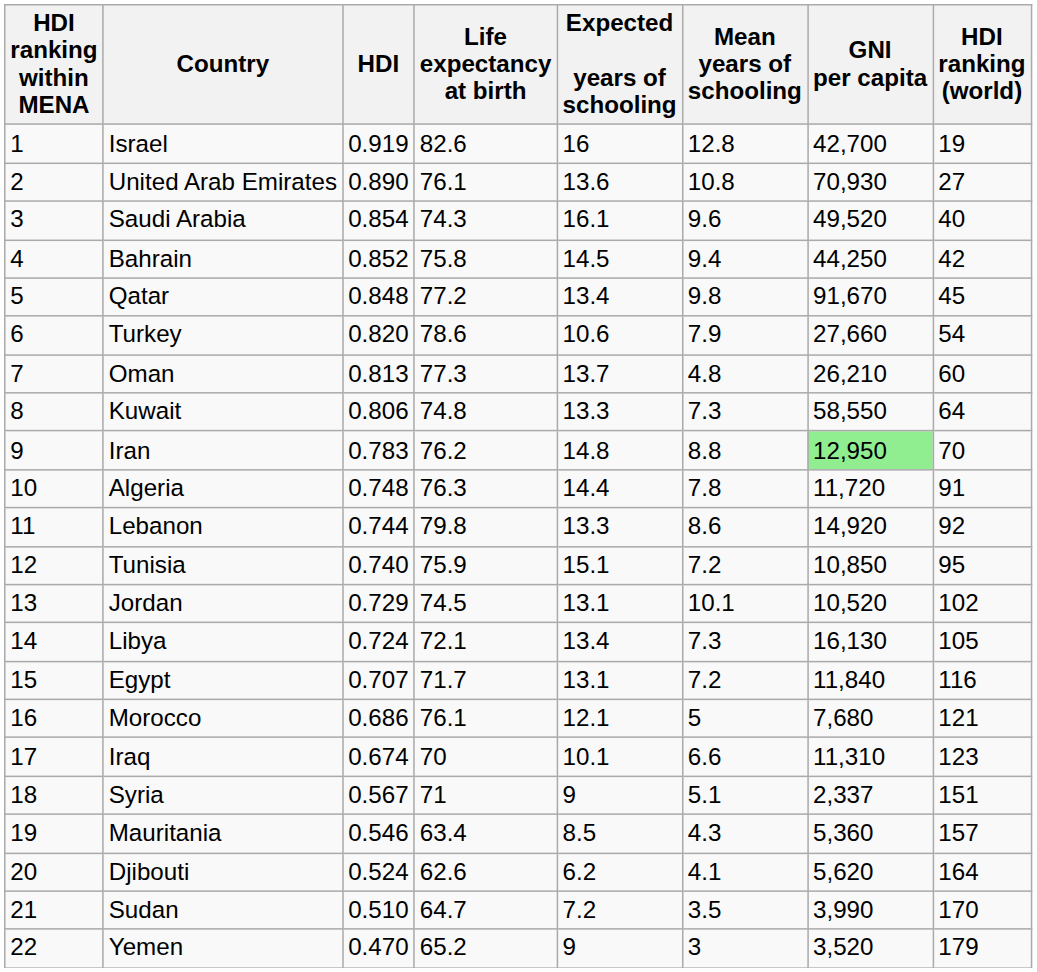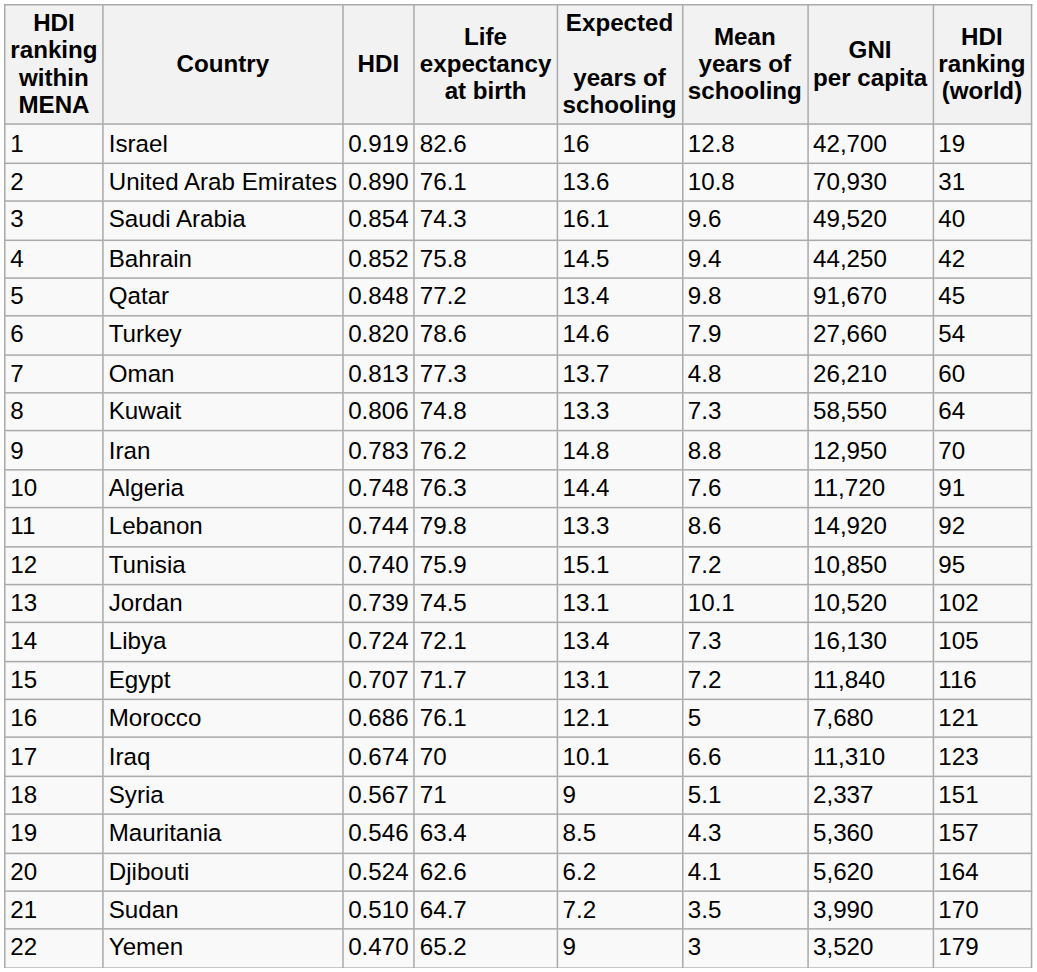 <table class="wikitable">
 <tr>
 <th>HDI<br>ranking<br>within<br>MENA</th>
 <th>Country</th>
 <th>HDI</th>
 <th>Life<br>expectancy<br>at birth</th>
 <th>Expected<br><br>years of<br>schooling</th>
 <th>Mean<br>years of<br>schooling</th>
 <th>GNI<br>per capita</th>
 <th>HDI<br>ranking<br>(world)</th>
 </tr>
 <tr>
 <td>1</td>
 <td>Israel</td>
 <td>0.919</td>
 <td>82.6</td>
 <td>16</td>
 <td>12.8</td>
 <td>42,700</td>
 <td>19</td>
 </tr>
 <tr>
 <td>2</td>
 <td>United Arab Emirates</td>
 <td>0.890</td>
 <td>76.1</td>
 <td>13.6</td>
 <td>10.8</td>
 <td>70,930</td>
-<td>27</td>
+<td>31</td>
 </tr>
 <tr>
 <td>3</td>
 <td>Saudi Arabia</td>
 <td>0.854</td>
 <td>74.3</td>
 <td>16.1</td>
 <td>9.6</td>
 <td>49,520</td>
 <td>40</td>
 </tr>
 <tr>
 <td>4</td>
 <td>Bahrain</td>
 <td>0.852</td>
 <td>75.8</td>
 <td>14.5</td>
 <td>9.4</td>
 <td>44,250</td>
 <td>42</td>
 </tr>
 <tr>
 <td>5</td>
 <td>Qatar</td>
 <td>0.848</td>
 <td>77.2</td>
 <td>13.4</td>
 <td>9.8</td>
 <td>91,670</td>
 <td>45</td>
 </tr>
 <tr>
 <td>6</td>
 <td>Turkey</td>
 <td>0.820</td>
 <td>78.6</td>
-<td>10.6</td>
+<td>14.6</td>
 <td>7.9</td>
 <td>27,660</td>
 <td>54</td>
 </tr>
 <tr>
 <td>7</td>
 <td>Oman</td>
 <td>0.813</td>
 <td>77.3</td>
 <td>13.7</td>
 <td>4.8</td>
 <td>26,210</td>
 <td>60</td>
 </tr>
 <tr>
 <td>8</td>
 <td>Kuwait</td>
 <td>0.806</td>
 <td>74.8</td>
 <td>13.3</td>
 <td>7.3</td>
 <td>58,550</td>
 <td>64</td>
 </tr>
 <tr>
 <td>9</td>
 <td>Iran</td>
 <td>0.783</td>
 <td>76.2</td>
 <td>14.8</td>
 <td>8.8</td>
-<td style="background: lightgreen;">12,950</td>
+<td>12,950</td>
 <td>70</td>
 </tr>
 <tr>
 <td>10</td>
 <td>Algeria</td>
 <td>0.748</td>
 <td>76.3</td>
 <td>14.4</td>
-<td>7.8</td>
+<td>7.6</td>
 <td>11,720</td>
 <td>91</td>
 </tr>
 <tr>
 <td>11</td>
 <td>Lebanon</td>
 <td>0.744</td>
 <td>79.8</td>
 <td>13.3</td>
 <td>8.6</td>
 <td>14,920</td>
 <td>92</td>
 </tr>
 <tr>
 <td>12</td>
 <td>Tunisia</td>
 <td>0.740</td>
 <td>75.9</td>
 <td>15.1</td>
 <td>7.2</td>
 <td>10,850</td>
 <td>95</td>
 </tr>
 <tr>
 <td>13</td>
 <td>Jordan</td>
-<td>0.729</td>
+<td>0.739</td>
 <td>74.5</td>
 <td>13.1</td>
 <td>10.1</td>
 <td>10,520</td>
 <td>102</td>
 </tr>
 <tr>
 <td>14</td>
 <td>Libya</td>
 <td>0.724</td>
 <td>72.1</td>
 <td>13.4</td>
 <td>7.3</td>
 <td>16,130</td>
 <td>105</td>
 </tr>
 <tr>
 <td>15</td>
 <td>Egypt</td>
 <td>0.707</td>
 <td>71.7</td>
 <td>13.1</td>
 <td>7.2</td>
 <td>11,840</td>
 <td>116</td>
 </tr>
 <tr>
 <td>16</td>
 <td>Morocco</td>
 <td>0.686</td>
 <td>76.1</td>
 <td>12.1</td>
 <td>5</td>
 <td>7,680</td>
 <td>121</td>
 </tr>
 <tr>
 <td>17</td>
 <td>Iraq</td>
 <td>0.674</td>
 <td>70</td>
 <td>10.1</td>
 <td>6.6</td>
 <td>11,310</td>
 <td>123</td>
 </tr>
 <tr>
 <td>18</td>
 <td>Syria</td>
 <td>0.567</td>
 <td>71</td>
 <td>9</td>
 <td>5.1</td>
 <td>2,337</td>
 <td>151</td>
 </tr>
 <tr>
 <td>19</td>
 <td>Mauritania</td>
 <td>0.546</td>
 <td>63.4</td>
 <td>8.5</td>
 <td>4.3</td>
 <td>5,360</td>
 <td>157</td>
 </tr>
 <tr>
 <td>20</td>
 <td>Djibouti</td>
 <td>0.524</td>
 <td>62.6</td>
 <td>6.2</td>
 <td>4.1</td>
 <td>5,620</td>
 <td>164</td>
 </tr>
 <tr>
 <td>21</td>
 <td>Sudan</td>
 <td>0.510</td>
 <td>64.7</td>
 <td>7.2</td>
 <td>3.5</td>
 <td>3,990</td>
 <td>170</td>
 </tr>
 <tr>
 <td>22</td>
 <td>Yemen</td>
 <td>0.470</td>
 <td>65.2</td>
 <td>9</td>
 <td>3</td>
 <td>3,520</td>
 <td>179</td>
 </tr>
 </table>
